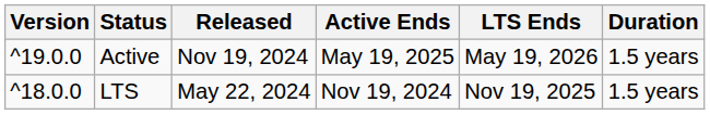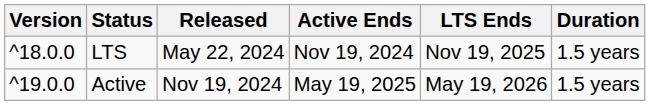 <table class="wikitable">
 <tr>
 <th>Version</th>
 <th>Status</th>
 <th>Released</th>
 <th>Active Ends</th>
 <th>LTS Ends</th>
 <th>Duration</th>
 </tr>
 <tr>
+<td>^18.0.0</td>
+<td>LTS</td>
+<td>May 22, 2024</td>
+<td>Nov 19, 2024</td>
+<td>Nov 19, 2025</td>
+<td>1.5 years</td>
+</tr>
+<tr>
 <td>^19.0.0</td>
 <td>Active</td>
 <td>Nov 19, 2024</td>
 <td>May 19, 2025</td>
 <td>May 19, 2026</td>
 <td>1.5 years</td>
 </tr>
-<tr>
-<td>^18.0.0</td>
-<td>LTS</td>
-<td>May 22, 2024</td>
-<td>Nov 19, 2024</td>
-<td>Nov 19, 2025</td>
-<td>1.5 years</td>
-</tr>
 </table>
